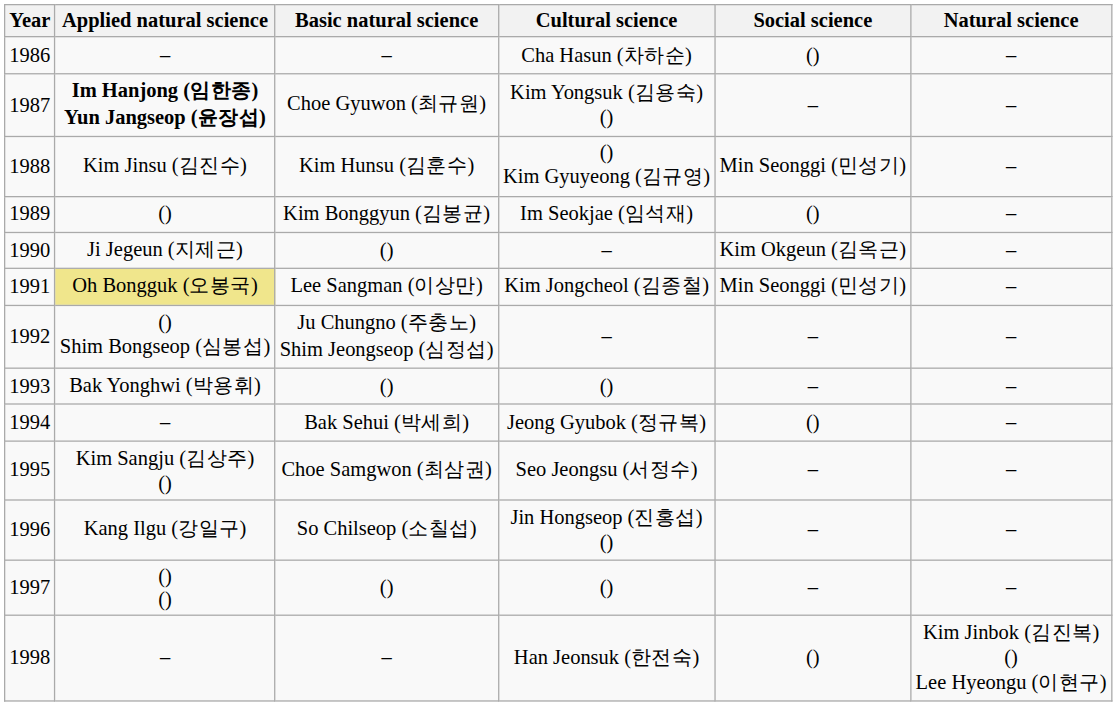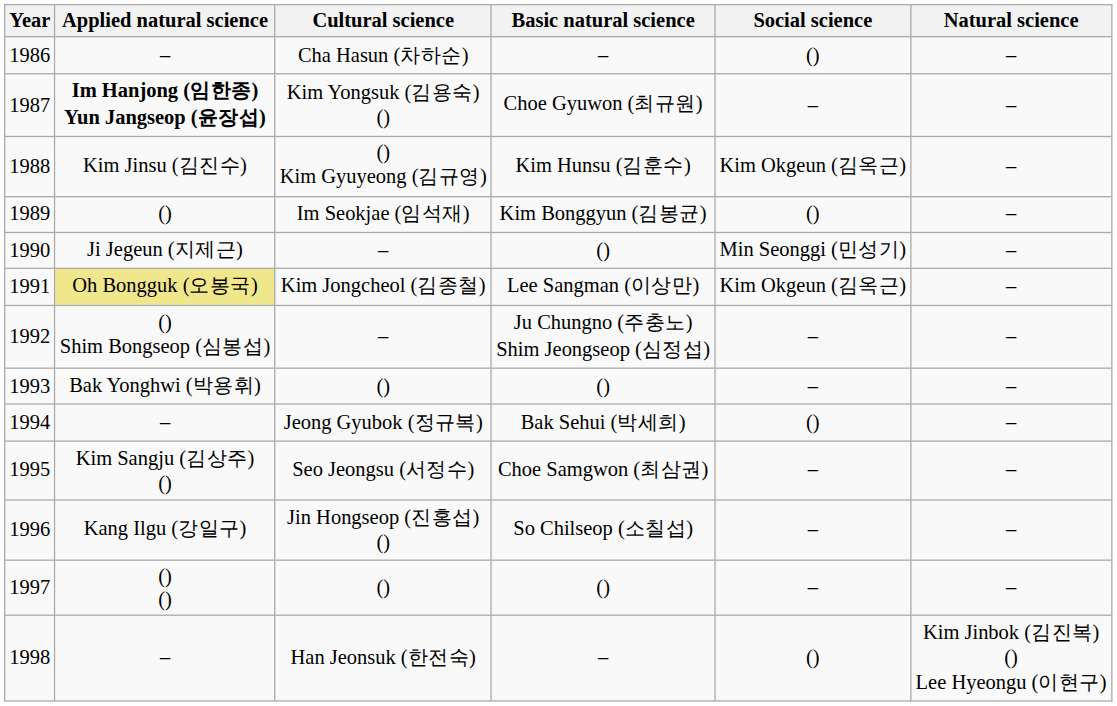 <table class="wikitable" style="text-align:center;">
 <tr>
 <th>Year</th>
 <th>Applied natural science</th>
+<th>Cultural science</th>
 <th>Basic natural science</th>
-<th>Cultural science</th>
 <th>Social science</th>
 <th>Natural science</th>
 </tr>
 <tr>
 <td>1986</td>
 <td>–</td>
+<td>Cha Hasun (차하순)</td>
 <td>–</td>
-<td>Cha Hasun (차하순)</td>
 <td> ()</td>
 <td>–</td>
 </tr>
 <tr>
 <td>1987</td>
 <td><strong>Im Hanjong (임한종)<br>Yun Jangseop (윤장섭)</strong></td>
+<td>Kim Yongsuk (김용숙)<br> ()</td>
 <td>Choe Gyuwon (최규원)</td>
-<td>Kim Yongsuk (김용숙)<br> ()</td>
 <td>–</td>
 <td>–</td>
 </tr>
 <tr>
 <td>1988</td>
 <td>Kim Jinsu (김진수)</td>
+<td> ()<br>Kim Gyuyeong (김규영)</td>
 <td>Kim Hunsu (김훈수)</td>
-<td> ()<br>Kim Gyuyeong (김규영)</td>
-<td>Min Seonggi (민성기)</td>
+<td>Kim Okgeun (김옥근)</td>
 <td>–</td>
 </tr>
 <tr>
 <td>1989</td>
 <td> ()</td>
+<td>Im Seokjae (임석재)</td>
 <td>Kim Bonggyun (김봉균)</td>
-<td>Im Seokjae (임석재)</td>
 <td> ()</td>
 <td>–</td>
 </tr>
 <tr>
 <td>1990</td>
 <td>Ji Jegeun (지제근)</td>
+<td>–</td>
 <td> ()</td>
-<td>–</td>
-<td>Kim Okgeun (김옥근)</td>
+<td>Min Seonggi (민성기)</td>
 <td>–</td>
 </tr>
 <tr>
 <td>1991</td>
 <td style="background: khaki;">Oh Bongguk (오봉국)</td>
+<td>Kim Jongcheol (김종철)</td>
 <td>Lee Sangman (이상만)</td>
-<td>Kim Jongcheol (김종철)</td>
-<td>Min Seonggi (민성기)</td>
+<td>Kim Okgeun (김옥근)</td>
 <td>–</td>
 </tr>
 <tr>
 <td>1992</td>
 <td> ()<br>Shim Bongseop (심봉섭)</td>
+<td>–</td>
 <td>Ju Chungno (주충노)<br>Shim Jeongseop (심정섭)</td>
-<td>–</td>
 <td>–</td>
 <td>–</td>
 </tr>
 <tr>
 <td>1993</td>
 <td>Bak Yonghwi (박용휘)</td>
 <td> ()</td>
 <td> ()</td>
 <td>–</td>
 <td>–</td>
 </tr>
 <tr>
 <td>1994</td>
 <td>–</td>
+<td>Jeong Gyubok (정규복)</td>
 <td>Bak Sehui (박세희)</td>
-<td>Jeong Gyubok (정규복)</td>
 <td> ()</td>
 <td>–</td>
 </tr>
 <tr>
 <td>1995</td>
 <td>Kim Sangju (김상주)<br> ()</td>
+<td>Seo Jeongsu (서정수)</td>
 <td>Choe Samgwon (최삼권)</td>
-<td>Seo Jeongsu (서정수)</td>
 <td>–</td>
 <td>–</td>
 </tr>
 <tr>
 <td>1996</td>
 <td>Kang Ilgu (강일구)</td>
+<td>Jin Hongseop (진홍섭)<br> ()</td>
 <td>So Chilseop (소칠섭)</td>
-<td>Jin Hongseop (진홍섭)<br> ()</td>
 <td>–</td>
 <td>–</td>
 </tr>
 <tr>
 <td>1997</td>
 <td> ()<br> ()</td>
 <td> ()</td>
 <td> ()</td>
 <td>–</td>
 <td>–</td>
 </tr>
 <tr>
 <td>1998</td>
 <td>–</td>
+<td>Han Jeonsuk (한전숙)</td>
 <td>–</td>
-<td>Han Jeonsuk (한전숙)</td>
 <td> ()</td>
 <td>Kim Jinbok (김진복)<br> ()<br>Lee Hyeongu (이현구)</td>
 </tr>
 </table>
